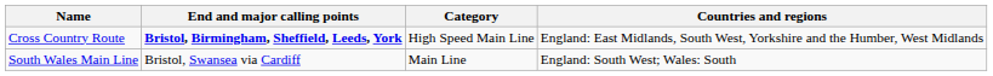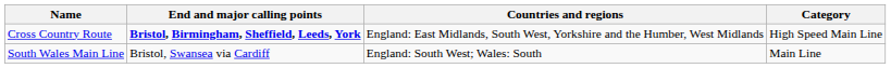 <table class="wikitable">
 <tr>
 <th>Name</th>
 <th>End and major calling points</th>
+<th>Countries and regions</th>
 <th>Category</th>
-<th>Countries and regions</th>
 </tr>
 <tr>
 <td><a href='#'>Cross Country Route</a></td>
 <td><strong><a href='#'>Bristol</a>, <a href='#'>Birmingham</a>, <a href='#'>Sheffield</a>, <a href='#'>Leeds</a>, <a href='#'>York</a></strong></td>
+<td>England: East Midlands, South West, Yorkshire and the Humber, West Midlands</td>
 <td>High Speed Main Line </td>
-<td>England: East Midlands, South West, Yorkshire and the Humber, West Midlands</td>
 </tr>
 <tr>
 <td><a href='#'>South Wales Main Line</a></td>
 <td>Bristol, <a href='#'>Swansea</a> via <a href='#'>Cardiff</a></td>
+<td>England: South West; Wales: South</td>
 <td>Main Line </td>
-<td>England: South West; Wales: South</td>
 </tr>
 </table>
